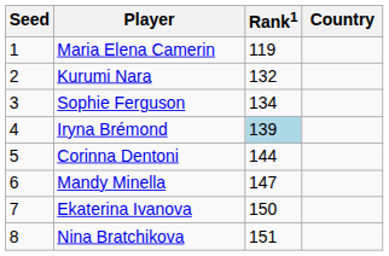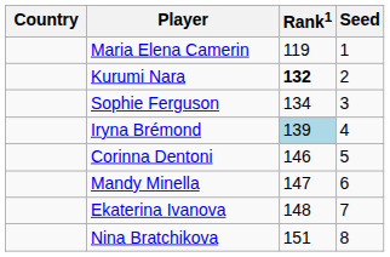 <table class="sortable wikitable">
 <tr>
-<th>Seed</th>
+<th width="70">Country</th>
 <th width="175">Player</th>
 <th>Rank<sup>1</sup></th>
-<th width="70">Country</th>
+<th>Seed</th>
 </tr>
 <tr>
-<td>1</td>
+<td></td>
 <td><a href='#'>Maria Elena Camerin</a></td>
 <td>119</td>
-<td></td>
+<td>1</td>
 </tr>
 <tr>
+<td></td>
+<td><a href='#'>Kurumi Nara</a></td>
+<td><strong>132</strong></td>
 <td>2</td>
-<td><a href='#'>Kurumi Nara</a></td>
-<td>132</td>
-<td></td>
 </tr>
 <tr>
-<td>3</td>
+<td></td>
 <td><a href='#'>Sophie Ferguson</a></td>
 <td>134</td>
-<td></td>
+<td>3</td>
 </tr>
 <tr>
-<td>4</td>
+<td></td>
 <td><a href='#'>Iryna Brémond</a></td>
 <td style="background: lightblue;">139</td>
-<td></td>
+<td>4</td>
 </tr>
 <tr>
+<td></td>
+<td><a href='#'>Corinna Dentoni</a></td>
+<td>146</td>
 <td>5</td>
-<td><a href='#'>Corinna Dentoni</a></td>
-<td>144</td>
-<td></td>
 </tr>
 <tr>
-<td>6</td>
+<td></td>
 <td><a href='#'>Mandy Minella</a></td>
 <td>147</td>
-<td></td>
+<td>6</td>
 </tr>
 <tr>
+<td></td>
+<td><a href='#'>Ekaterina Ivanova</a></td>
+<td>148</td>
 <td>7</td>
-<td><a href='#'>Ekaterina Ivanova</a></td>
-<td>150</td>
-<td></td>
 </tr>
 <tr>
-<td>8</td>
+<td></td>
 <td><a href='#'>Nina Bratchikova</a></td>
 <td>151</td>
-<td></td>
+<td>8</td>
 </tr>
 </table>
